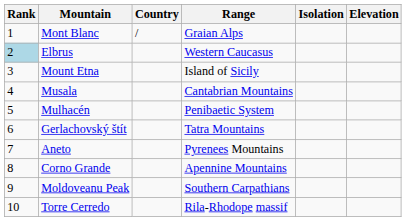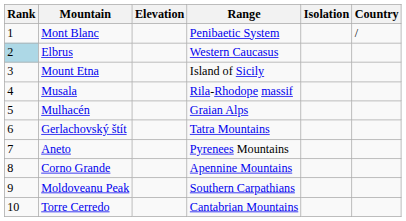 <table class="wikitable sortable">
 <tr>
 <th>Rank</th>
 <th>Mountain</th>
-<th>Country</th>
+<th>Elevation</th>
 <th>Range</th>
 <th>Isolation</th>
-<th>Elevation</th>
+<th>Country</th>
 </tr>
 <tr>
 <td>1</td>
 <td><a href='#'>Mont Blanc</a></td>
+<td><span></span></td>
+<td><a href='#'>Penibaetic System</a></td>
+<td><span></span></td>
 <td> / </td>
-<td><a href='#'>Graian Alps</a></td>
-<td><span></span></td>
-<td><span></span></td>
 </tr>
 <tr>
 <td style="background: lightblue;">2</td>
 <td><a href='#'>Elbrus</a></td>
-<td></td>
+<td><span></span></td>
 <td><a href='#'>Western Caucasus</a></td>
 <td><span></span></td>
-<td><span></span></td>
+<td></td>
 </tr>
 <tr>
 <td>3</td>
 <td><a href='#'>Mount Etna</a></td>
-<td></td>
+<td><span></span></td>
 <td>Island of <a href='#'>Sicily</a></td>
 <td><span></span></td>
-<td><span></span></td>
+<td></td>
 </tr>
 <tr>
 <td>4</td>
 <td><a href='#'>Musala</a></td>
+<td><span></span></td>
+<td><a href='#'>Rila</a>-<a href='#'>Rhodope</a> <a href='#'>massif</a></td>
+<td><span></span></td>
 <td></td>
-<td><a href='#'>Cantabrian Mountains</a></td>
-<td><span></span></td>
-<td><span></span></td>
 </tr>
 <tr>
 <td>5</td>
 <td><a href='#'>Mulhacén</a></td>
+<td><span></span></td>
+<td><a href='#'>Graian Alps</a></td>
+<td><span></span></td>
 <td></td>
-<td><a href='#'>Penibaetic System</a></td>
-<td><span></span></td>
-<td><span></span></td>
 </tr>
 <tr>
 <td>6</td>
 <td><a href='#'>Gerlachovský štít</a></td>
-<td></td>
+<td><span></span></td>
 <td><a href='#'>Tatra Mountains</a></td>
 <td><span></span></td>
-<td><span></span></td>
+<td></td>
 </tr>
 <tr>
 <td>7</td>
 <td><a href='#'>Aneto</a></td>
-<td></td>
+<td><span></span></td>
 <td><a href='#'>Pyrenees</a> Mountains</td>
 <td><span></span></td>
-<td><span></span></td>
+<td></td>
 </tr>
 <tr>
 <td>8</td>
 <td><a href='#'>Corno Grande</a></td>
-<td></td>
+<td><span></span></td>
 <td><a href='#'>Apennine Mountains</a></td>
 <td><span></span></td>
-<td><span></span></td>
+<td></td>
 </tr>
 <tr>
 <td>9</td>
 <td><a href='#'>Moldoveanu Peak</a></td>
-<td></td>
+<td><span></span></td>
 <td><a href='#'>Southern Carpathians</a></td>
 <td><span></span></td>
-<td><span></span></td>
+<td></td>
 </tr>
 <tr>
 <td>10</td>
 <td><a href='#'>Torre Cerredo</a></td>
+<td><span></span></td>
+<td><a href='#'>Cantabrian Mountains</a></td>
+<td><span></span></td>
 <td></td>
-<td><a href='#'>Rila</a>-<a href='#'>Rhodope</a> <a href='#'>massif</a></td>
-<td><span></span></td>
-<td><span></span></td>
 </tr>
 </table>
